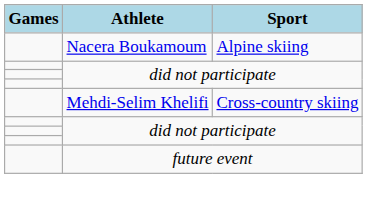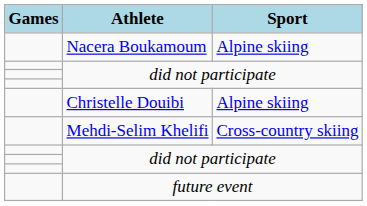 <table class="wikitable sortable" style="font-size:90%">
 <tr>
 <th style="background-color:lightblue">Games</th>
 <th style="background-color:lightblue">Athlete</th>
 <th style="background-color:lightblue">Sport</th>
 </tr>
 <tr>
 <td align=left></td>
 <td><a href='#'>Nacera Boukamoum</a></td>
 <td><a href='#'>Alpine skiing</a></td>
 </tr>
 <tr>
 <td align=left></td>
 <td colspan=2 rowspan=3 align=center><em>did not participate</em></td>
 </tr>
 <tr>
 <td align=left></td>
 </tr>
 <tr>
 <td align=left></td>
 </tr>
 <tr>
 <td align=left></td>
+<td><a href='#'>Christelle Douibi</a></td>
+<td><a href='#'>Alpine skiing</a></td>
+</tr>
+<tr>
+<td align=left></td>
 <td><a href='#'>Mehdi-Selim Khelifi</a></td>
 <td><a href='#'>Cross-country skiing</a></td>
 </tr>
 <tr>
 <td align=left></td>
 <td colspan=2; rowspan=3 align=center><em>did not participate</em></td>
 </tr>
 <tr>
 <td align=left></td>
 </tr>
 <tr>
 <td align=left></td>
 </tr>
 <tr>
 <td align=left></td>
 <td colspan=2 align=center><em>future event</em></td>
 </tr>
 </table>
